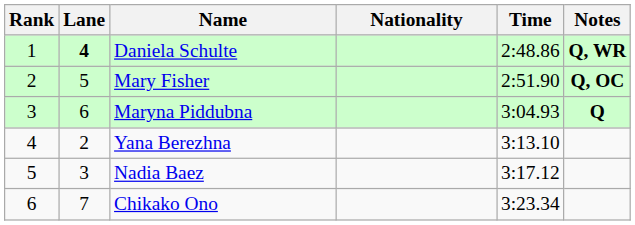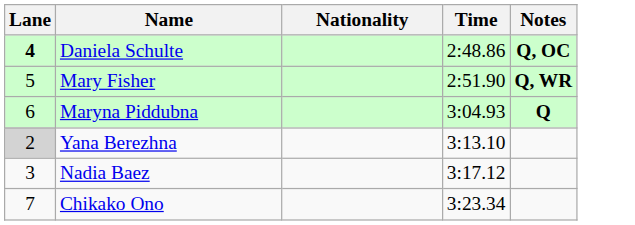 <table class="wikitable sortable" style="text-align:center">
 <tr>
-<th>Rank</th>
 <th>Lane</th>
 <th style="width:180px">Name</th>
 <th style="width:125px">Nationality</th>
 <th>Time</th>
 <th>Notes</th>
 </tr>
 <tr style="background:#cfc;">
-<td>1</td>
 <td><strong>4</strong></td>
 <td style="text-align:left;"><a href='#'>Daniela Schulte</a></td>
 <td style="text-align:left;"></td>
 <td>2:48.86</td>
-<td><strong>Q, WR</strong></td>
+<td><strong>Q, OC</strong></td>
 </tr>
 <tr style="background:#cfc;">
-<td>2</td>
 <td>5</td>
 <td style="text-align:left;"><a href='#'>Mary Fisher</a></td>
 <td style="text-align:left;"></td>
 <td>2:51.90</td>
-<td><strong>Q, OC</strong></td>
+<td><strong>Q, WR</strong></td>
 </tr>
 <tr style="background:#cfc;">
-<td>3</td>
 <td>6</td>
 <td style="text-align:left;"><a href='#'>Maryna Piddubna</a></td>
 <td style="text-align:left;"></td>
 <td>3:04.93</td>
 <td><strong>Q</strong></td>
 </tr>
 <tr>
-<td>4</td>
-<td>2</td>
+<td style="background: lightgrey;">2</td>
 <td style="text-align:left;"><a href='#'>Yana Berezhna</a></td>
 <td style="text-align:left;"></td>
 <td>3:13.10</td>
 <td></td>
 </tr>
 <tr>
-<td>5</td>
 <td>3</td>
 <td style="text-align:left;"><a href='#'>Nadia Baez</a></td>
 <td style="text-align:left;"></td>
 <td>3:17.12</td>
 <td></td>
 </tr>
 <tr>
-<td>6</td>
 <td>7</td>
 <td style="text-align:left;"><a href='#'>Chikako Ono</a></td>
 <td style="text-align:left;"></td>
 <td>3:23.34</td>
 <td></td>
 </tr>
 </table>
